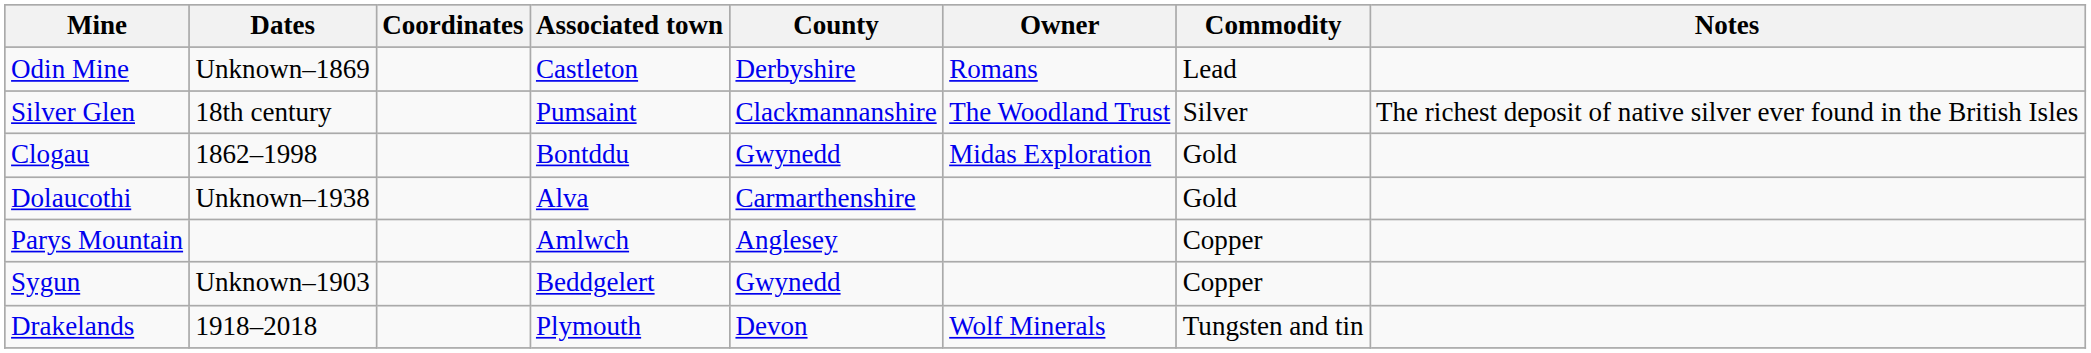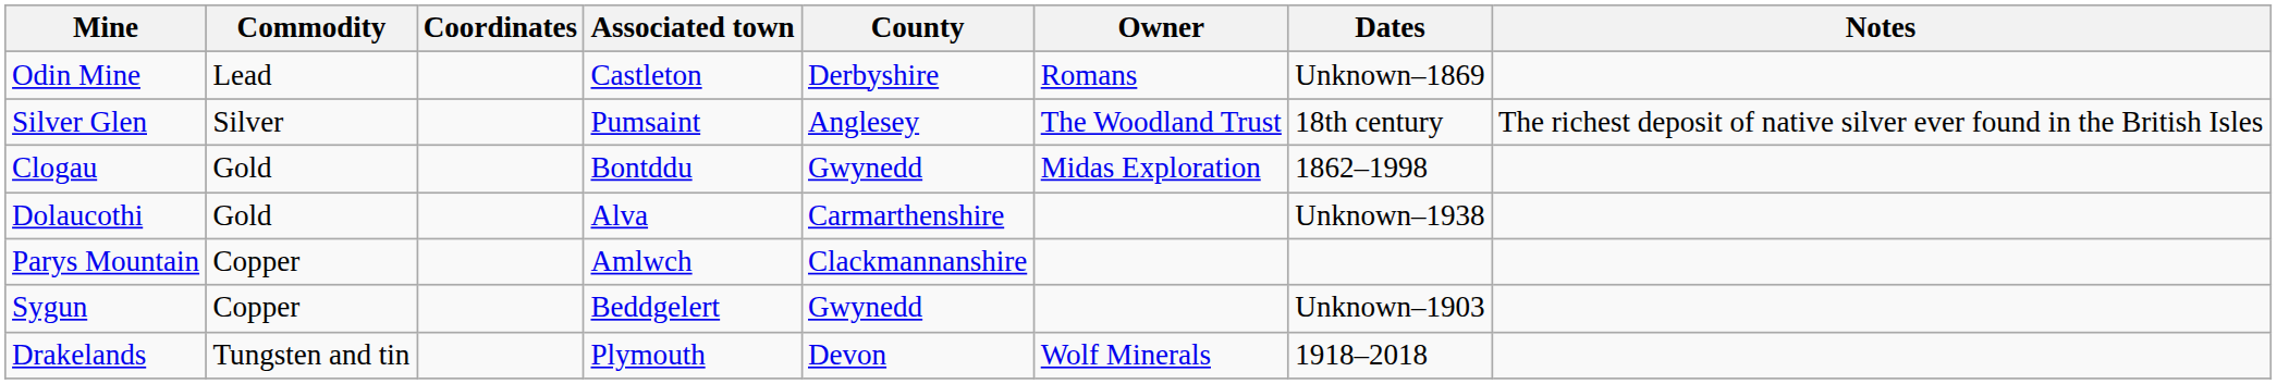 <table class="sortable wikitable">
 <tr>
 <th>Mine</th>
-<th>Dates</th>
+<th>Commodity</th>
 <th>Coordinates</th>
 <th>Associated town</th>
 <th>County</th>
 <th>Owner</th>
-<th>Commodity</th>
+<th>Dates</th>
 <th>Notes</th>
 </tr>
 <tr>
 <td><a href='#'>Odin Mine</a></td>
-<td>Unknown–1869</td>
+<td>Lead</td>
 <td></td>
 <td><a href='#'>Castleton</a></td>
 <td><a href='#'>Derbyshire</a></td>
 <td><a href='#'>Romans</a></td>
-<td>Lead</td>
+<td>Unknown–1869</td>
 <td></td>
 </tr>
 <tr>
 <td><a href='#'>Silver Glen</a></td>
-<td>18th century</td>
+<td>Silver</td>
 <td></td>
 <td><a href='#'>Pumsaint</a></td>
-<td><a href='#'>Clackmannanshire</a></td>
+<td><a href='#'>Anglesey</a></td>
 <td><a href='#'>The Woodland Trust</a></td>
-<td>Silver</td>
+<td>18th century</td>
 <td>The richest deposit of native silver ever found in the British Isles</td>
 </tr>
 <tr>
 <td><a href='#'>Clogau</a></td>
-<td>1862–1998</td>
+<td>Gold</td>
 <td></td>
 <td><a href='#'>Bontddu</a></td>
 <td><a href='#'>Gwynedd</a></td>
 <td><a href='#'>Midas Exploration</a></td>
-<td>Gold</td>
+<td>1862–1998</td>
 <td></td>
 </tr>
 <tr>
 <td><a href='#'>Dolaucothi</a></td>
-<td>Unknown–1938</td>
+<td>Gold</td>
 <td></td>
 <td><a href='#'>Alva</a></td>
 <td><a href='#'>Carmarthenshire</a></td>
 <td></td>
-<td>Gold</td>
+<td>Unknown–1938</td>
 <td></td>
 </tr>
 <tr>
 <td><a href='#'>Parys Mountain</a></td>
+<td>Copper</td>
+<td></td>
+<td><a href='#'>Amlwch</a></td>
+<td><a href='#'>Clackmannanshire</a></td>
 <td></td>
 <td></td>
-<td><a href='#'>Amlwch</a></td>
-<td><a href='#'>Anglesey</a></td>
-<td></td>
-<td>Copper</td>
 <td></td>
 </tr>
 <tr>
 <td><a href='#'>Sygun</a></td>
-<td>Unknown–1903</td>
+<td>Copper</td>
 <td></td>
 <td><a href='#'>Beddgelert</a></td>
 <td><a href='#'>Gwynedd</a></td>
 <td></td>
-<td>Copper</td>
+<td>Unknown–1903</td>
 <td></td>
 </tr>
 <tr>
 <td><a href='#'>Drakelands</a></td>
-<td>1918–2018</td>
+<td>Tungsten and tin</td>
 <td></td>
 <td><a href='#'>Plymouth</a></td>
 <td><a href='#'>Devon</a></td>
 <td><a href='#'>Wolf Minerals</a></td>
-<td>Tungsten and tin</td>
+<td>1918–2018</td>
 <td></td>
 </tr>
 </table>
